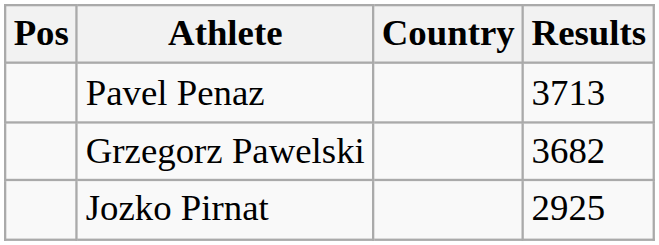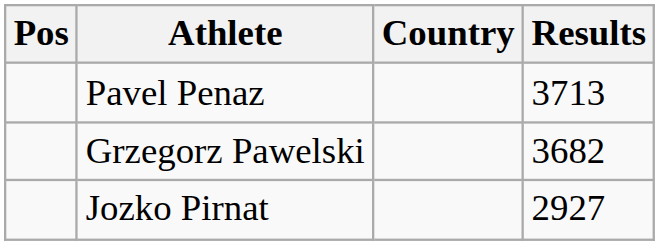 <table class="wikitable wikble">
 <tr>
 <th>Pos</th>
 <th>Athlete</th>
 <th>Country</th>
 <th>Results</th>
 </tr>
 <tr>
 <td align="center"></td>
 <td>Pavel Penaz</td>
 <td></td>
 <td>3713</td>
 </tr>
 <tr>
 <td align="center"></td>
 <td>Grzegorz Pawelski</td>
 <td></td>
 <td>3682</td>
 </tr>
 <tr>
 <td align="center"></td>
 <td>Jozko Pirnat</td>
 <td></td>
-<td>2925</td>
+<td>2927</td>
 </tr>
 </table>
